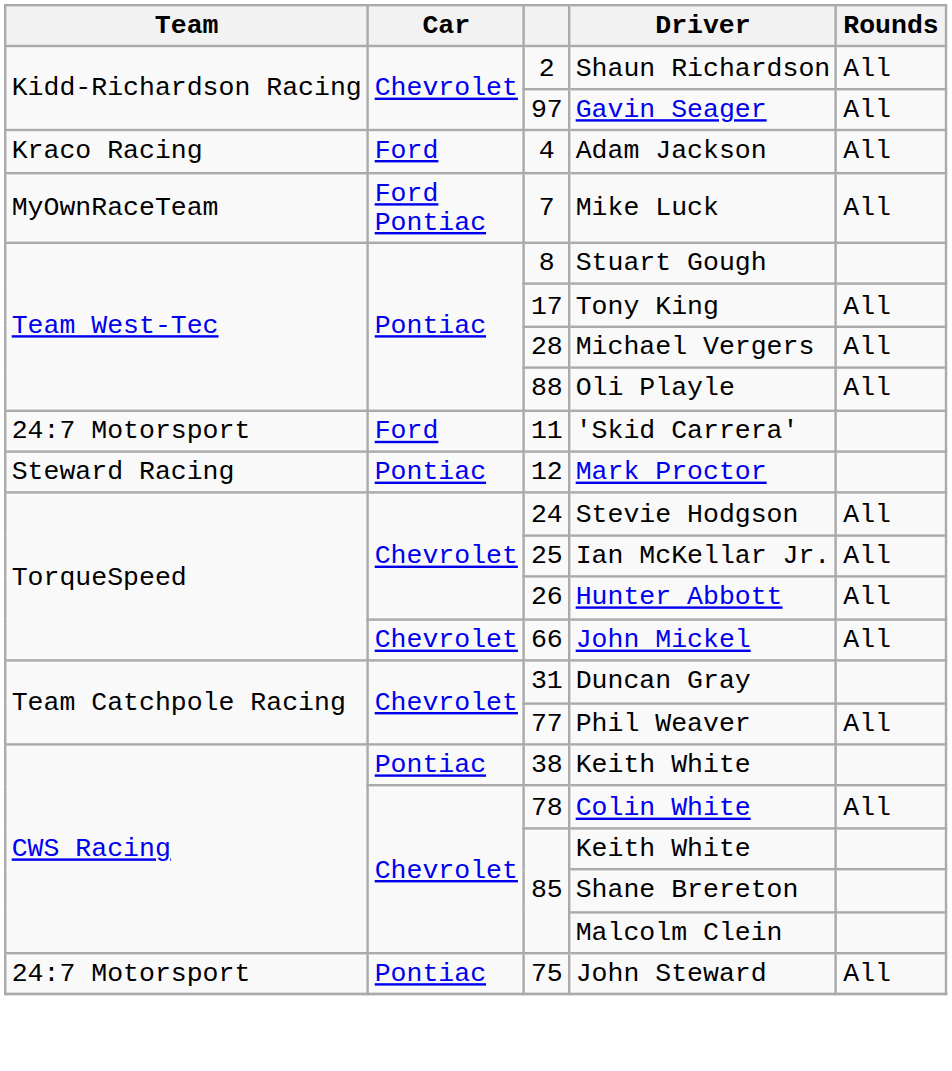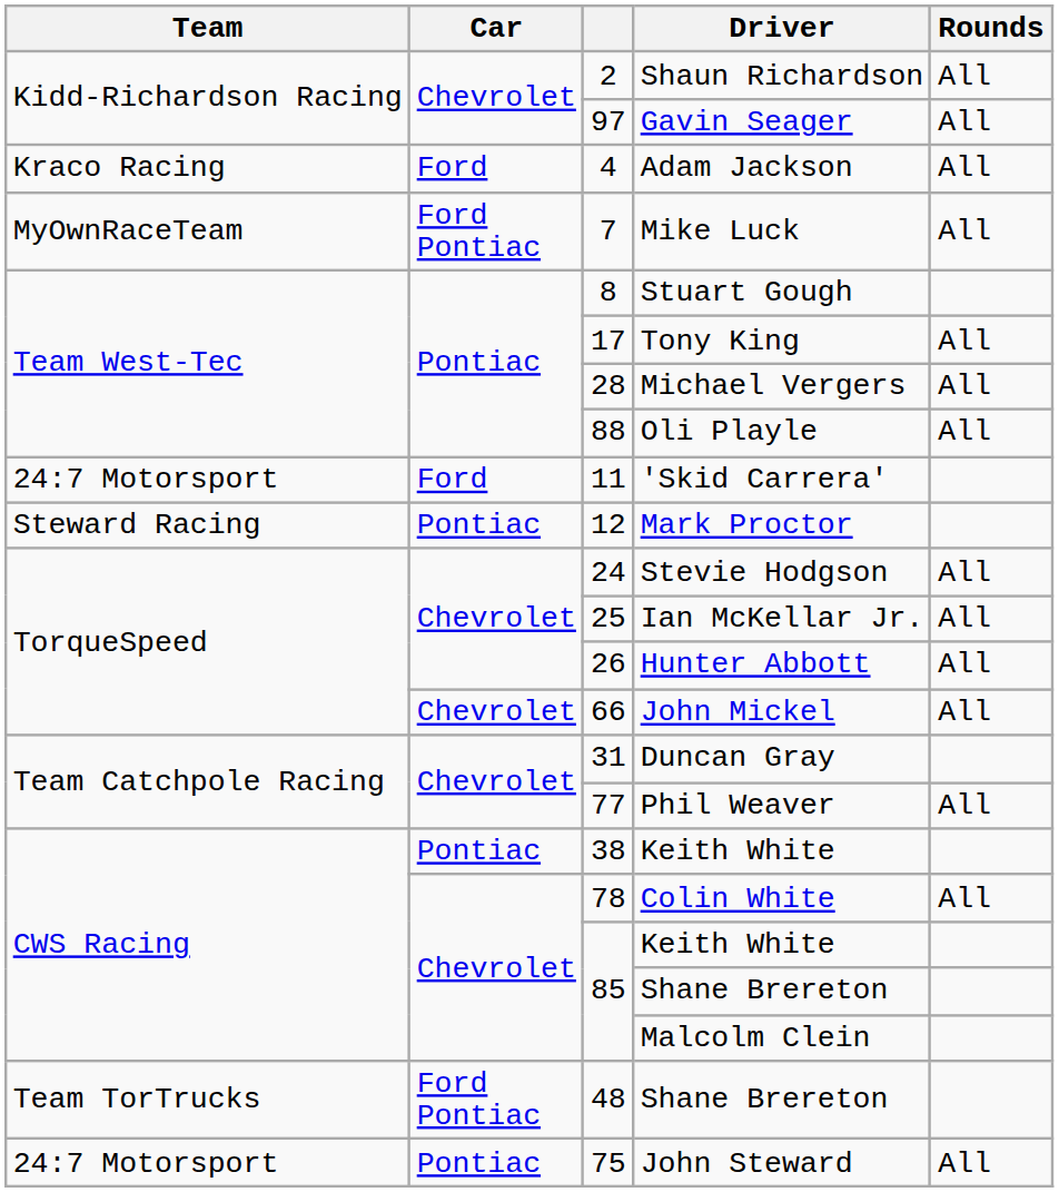 <table class="wikitable" style="font-size: 85%">
 <tr>
 <th>Team</th>
 <th>Car</th>
 <th></th>
 <th>Driver</th>
 <th>Rounds</th>
 </tr>
 <tr>
 <td rowspan=2>Kidd-Richardson Racing</td>
 <td rowspan=2><a href='#'>Chevrolet</a></td>
 <td align=center>2</td>
 <td> Shaun Richardson</td>
 <td>All</td>
 </tr>
 <tr>
 <td align=center>97</td>
 <td> <a href='#'>Gavin Seager</a></td>
 <td>All</td>
 </tr>
 <tr>
 <td>Kraco Racing</td>
 <td><a href='#'>Ford</a></td>
 <td align=center>4</td>
 <td> Adam Jackson</td>
 <td>All</td>
 </tr>
 <tr>
 <td>MyOwnRaceTeam</td>
 <td><a href='#'>Ford</a><br><a href='#'>Pontiac</a></td>
 <td align=center>7</td>
 <td> Mike Luck</td>
 <td>All</td>
 </tr>
 <tr>
 <td rowspan=4><a href='#'>Team West-Tec</a></td>
 <td rowspan=4><a href='#'>Pontiac</a></td>
 <td align=center>8</td>
 <td> Stuart Gough</td>
 <td></td>
 </tr>
 <tr>
 <td align=center>17</td>
 <td> Tony King</td>
 <td>All</td>
 </tr>
 <tr>
 <td align=center>28</td>
 <td> Michael Vergers</td>
 <td>All</td>
 </tr>
 <tr>
 <td align=center>88</td>
 <td> Oli Playle</td>
 <td>All</td>
 </tr>
 <tr>
 <td>24:7 Motorsport</td>
 <td><a href='#'>Ford</a></td>
 <td align=center>11</td>
 <td> 'Skid Carrera'</td>
 <td></td>
 </tr>
 <tr>
 <td>Steward Racing</td>
 <td><a href='#'>Pontiac</a></td>
 <td align=center>12</td>
 <td> <a href='#'>Mark Proctor</a></td>
 <td></td>
 </tr>
 <tr>
 <td rowspan=4>TorqueSpeed</td>
 <td rowspan=3><a href='#'>Chevrolet</a></td>
 <td align=center>24</td>
 <td> Stevie Hodgson</td>
 <td>All</td>
 </tr>
 <tr>
 <td align=center>25</td>
 <td> Ian McKellar Jr.</td>
 <td>All</td>
 </tr>
 <tr>
 <td align=center>26</td>
 <td> <a href='#'>Hunter Abbott</a></td>
 <td>All</td>
 </tr>
 <tr>
 <td><a href='#'>Chevrolet</a></td>
 <td align=center>66</td>
 <td> <a href='#'>John Mickel</a></td>
 <td>All</td>
 </tr>
 <tr>
 <td rowspan=2>Team Catchpole Racing</td>
 <td rowspan=2><a href='#'>Chevrolet</a></td>
 <td align=center>31</td>
 <td> Duncan Gray</td>
 <td></td>
 </tr>
 <tr>
 <td align=center>77</td>
 <td> Phil Weaver</td>
 <td>All</td>
 </tr>
 <tr>
 <td rowspan=5><a href='#'>CWS Racing</a></td>
 <td><a href='#'>Pontiac</a></td>
 <td align=center>38</td>
 <td> Keith White</td>
 <td></td>
 </tr>
 <tr>
 <td rowspan=4><a href='#'>Chevrolet</a></td>
 <td align=center>78</td>
 <td> <a href='#'>Colin White</a></td>
 <td>All</td>
 </tr>
 <tr>
 <td align=center rowspan=3>85</td>
 <td> Keith White</td>
 <td></td>
 </tr>
 <tr>
 <td> Shane Brereton</td>
 <td></td>
 </tr>
 <tr>
 <td> Malcolm Clein</td>
 <td></td>
 </tr>
 <tr>
+<td>Team TorTrucks</td>
+<td><a href='#'>Ford</a><br><a href='#'>Pontiac</a></td>
+<td align=center>48</td>
+<td> Shane Brereton</td>
+<td></td>
+</tr>
+<tr>
 <td>24:7 Motorsport</td>
 <td><a href='#'>Pontiac</a></td>
 <td align=center>75</td>
 <td> John Steward</td>
 <td>All</td>
 </tr>
 <tr>
 </tr>
 </table>
